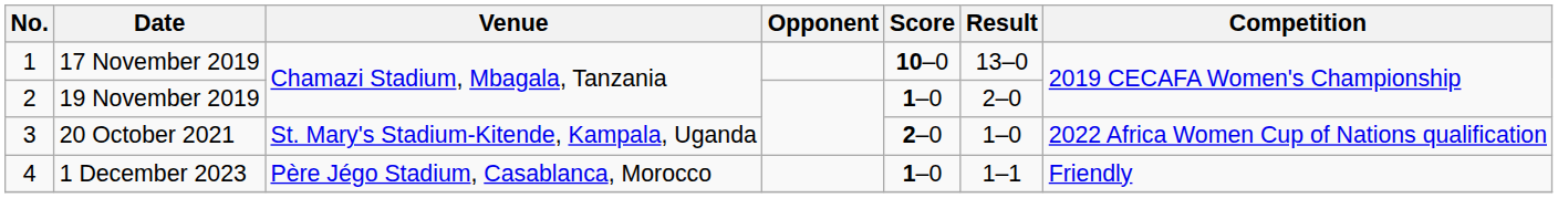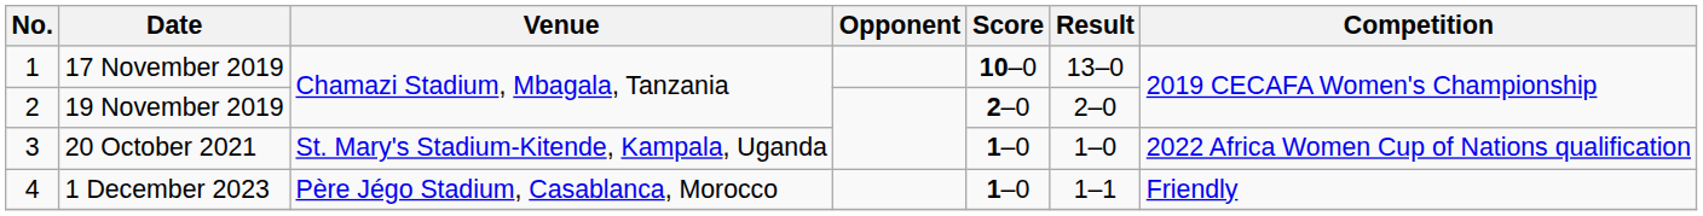 <table class="wikitable">
 <tr>
 <th>No.</th>
 <th>Date</th>
 <th>Venue</th>
 <th>Opponent</th>
 <th>Score</th>
 <th>Result</th>
 <th>Competition</th>
 </tr>
 <tr>
 <td style="text-align:center;">1</td>
 <td>17 November 2019</td>
 <td rowspan=2><a href='#'>Chamazi Stadium</a>, <a href='#'>Mbagala</a>, Tanzania</td>
 <td></td>
 <td style="text-align:center;"><strong>10</strong>–0</td>
 <td style="text-align:center;">13–0</td>
 <td rowspan=2><a href='#'>2019 CECAFA Women's Championship</a></td>
 </tr>
 <tr>
 <td style="text-align:center;">2</td>
 <td>19 November 2019</td>
 <td rowspan=2></td>
-<td style="text-align:center;"><strong>1</strong>–0</td>
+<td style="text-align:center;"><strong>2</strong>–0</td>
 <td style="text-align:center;">2–0</td>
 </tr>
 <tr>
 <td style="text-align:center;">3</td>
 <td>20 October 2021</td>
 <td><a href='#'>St. Mary's Stadium-Kitende</a>, <a href='#'>Kampala</a>, Uganda</td>
-<td style="text-align:center;"><strong>2</strong>–0</td>
+<td style="text-align:center;"><strong>1</strong>–0</td>
 <td style="text-align:center;">1–0</td>
 <td><a href='#'>2022 Africa Women Cup of Nations qualification</a></td>
 </tr>
 <tr>
 <td style="text-align:center;">4</td>
 <td>1 December 2023</td>
 <td><a href='#'>Père Jégo Stadium</a>, <a href='#'>Casablanca</a>, Morocco</td>
 <td></td>
 <td align=center><strong>1</strong>–0</td>
 <td align=center>1–1</td>
 <td><a href='#'>Friendly</a></td>
 </tr>
 <tr>
 </tr>
 </table>
